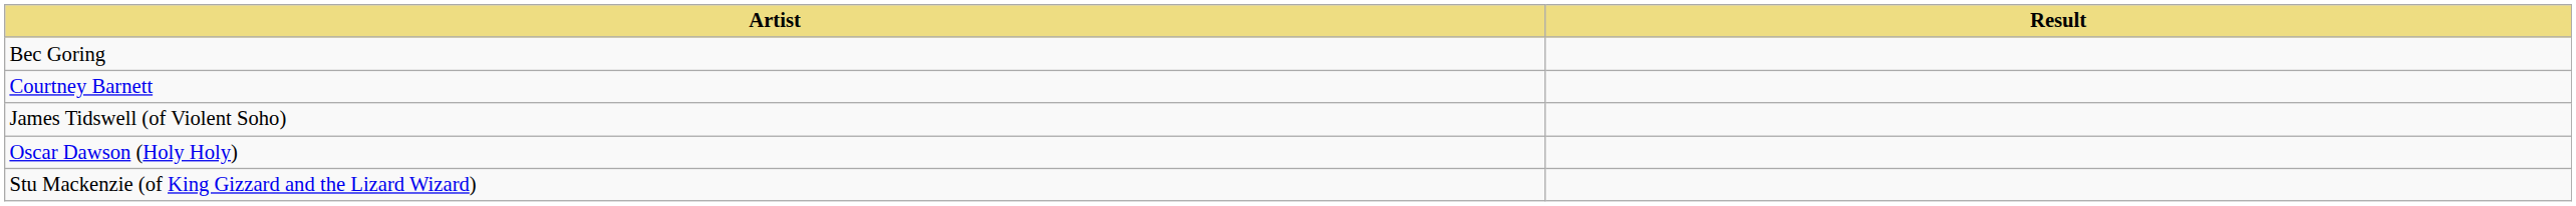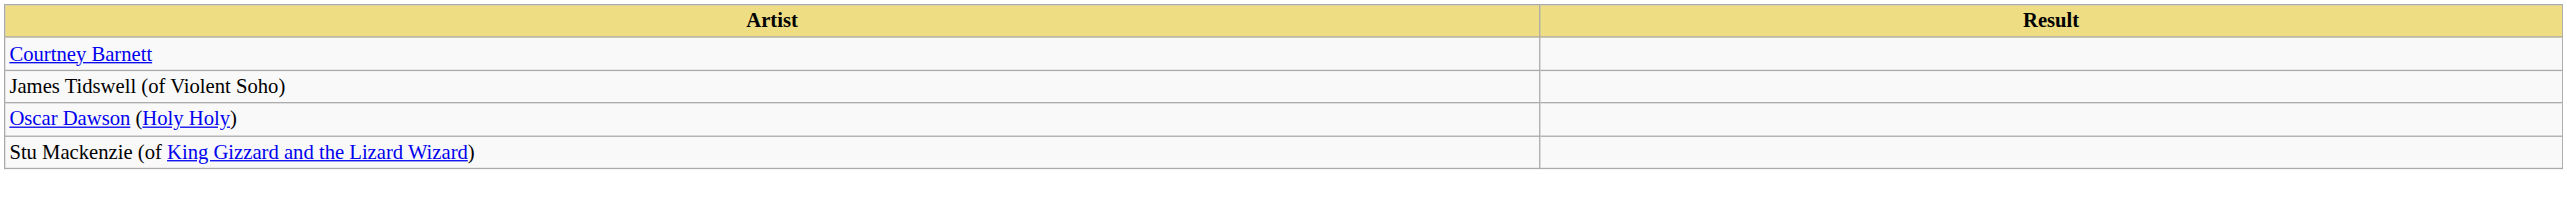 <table class="wikitable" width=100%>
 <tr>
 <th style="width:15%;background:#EEDD82;">Artist</th>
 <th style="width:10%;background:#EEDD82;">Result</th>
-</tr>
-<tr>
-<td>Bec Goring</td>
-<td></td>
 </tr>
 <tr>
 <td><a href='#'>Courtney Barnett</a></td>
 <td></td>
 </tr>
 <tr>
 <td>James Tidswell (of Violent Soho)</td>
 <td></td>
 </tr>
 <tr>
 <td><a href='#'>Oscar Dawson</a> (<a href='#'>Holy Holy</a>)</td>
 <td></td>
 </tr>
 <tr>
 <td>Stu Mackenzie (of <a href='#'>King Gizzard and the Lizard Wizard</a>)</td>
 <td></td>
 </tr>
 </table>
